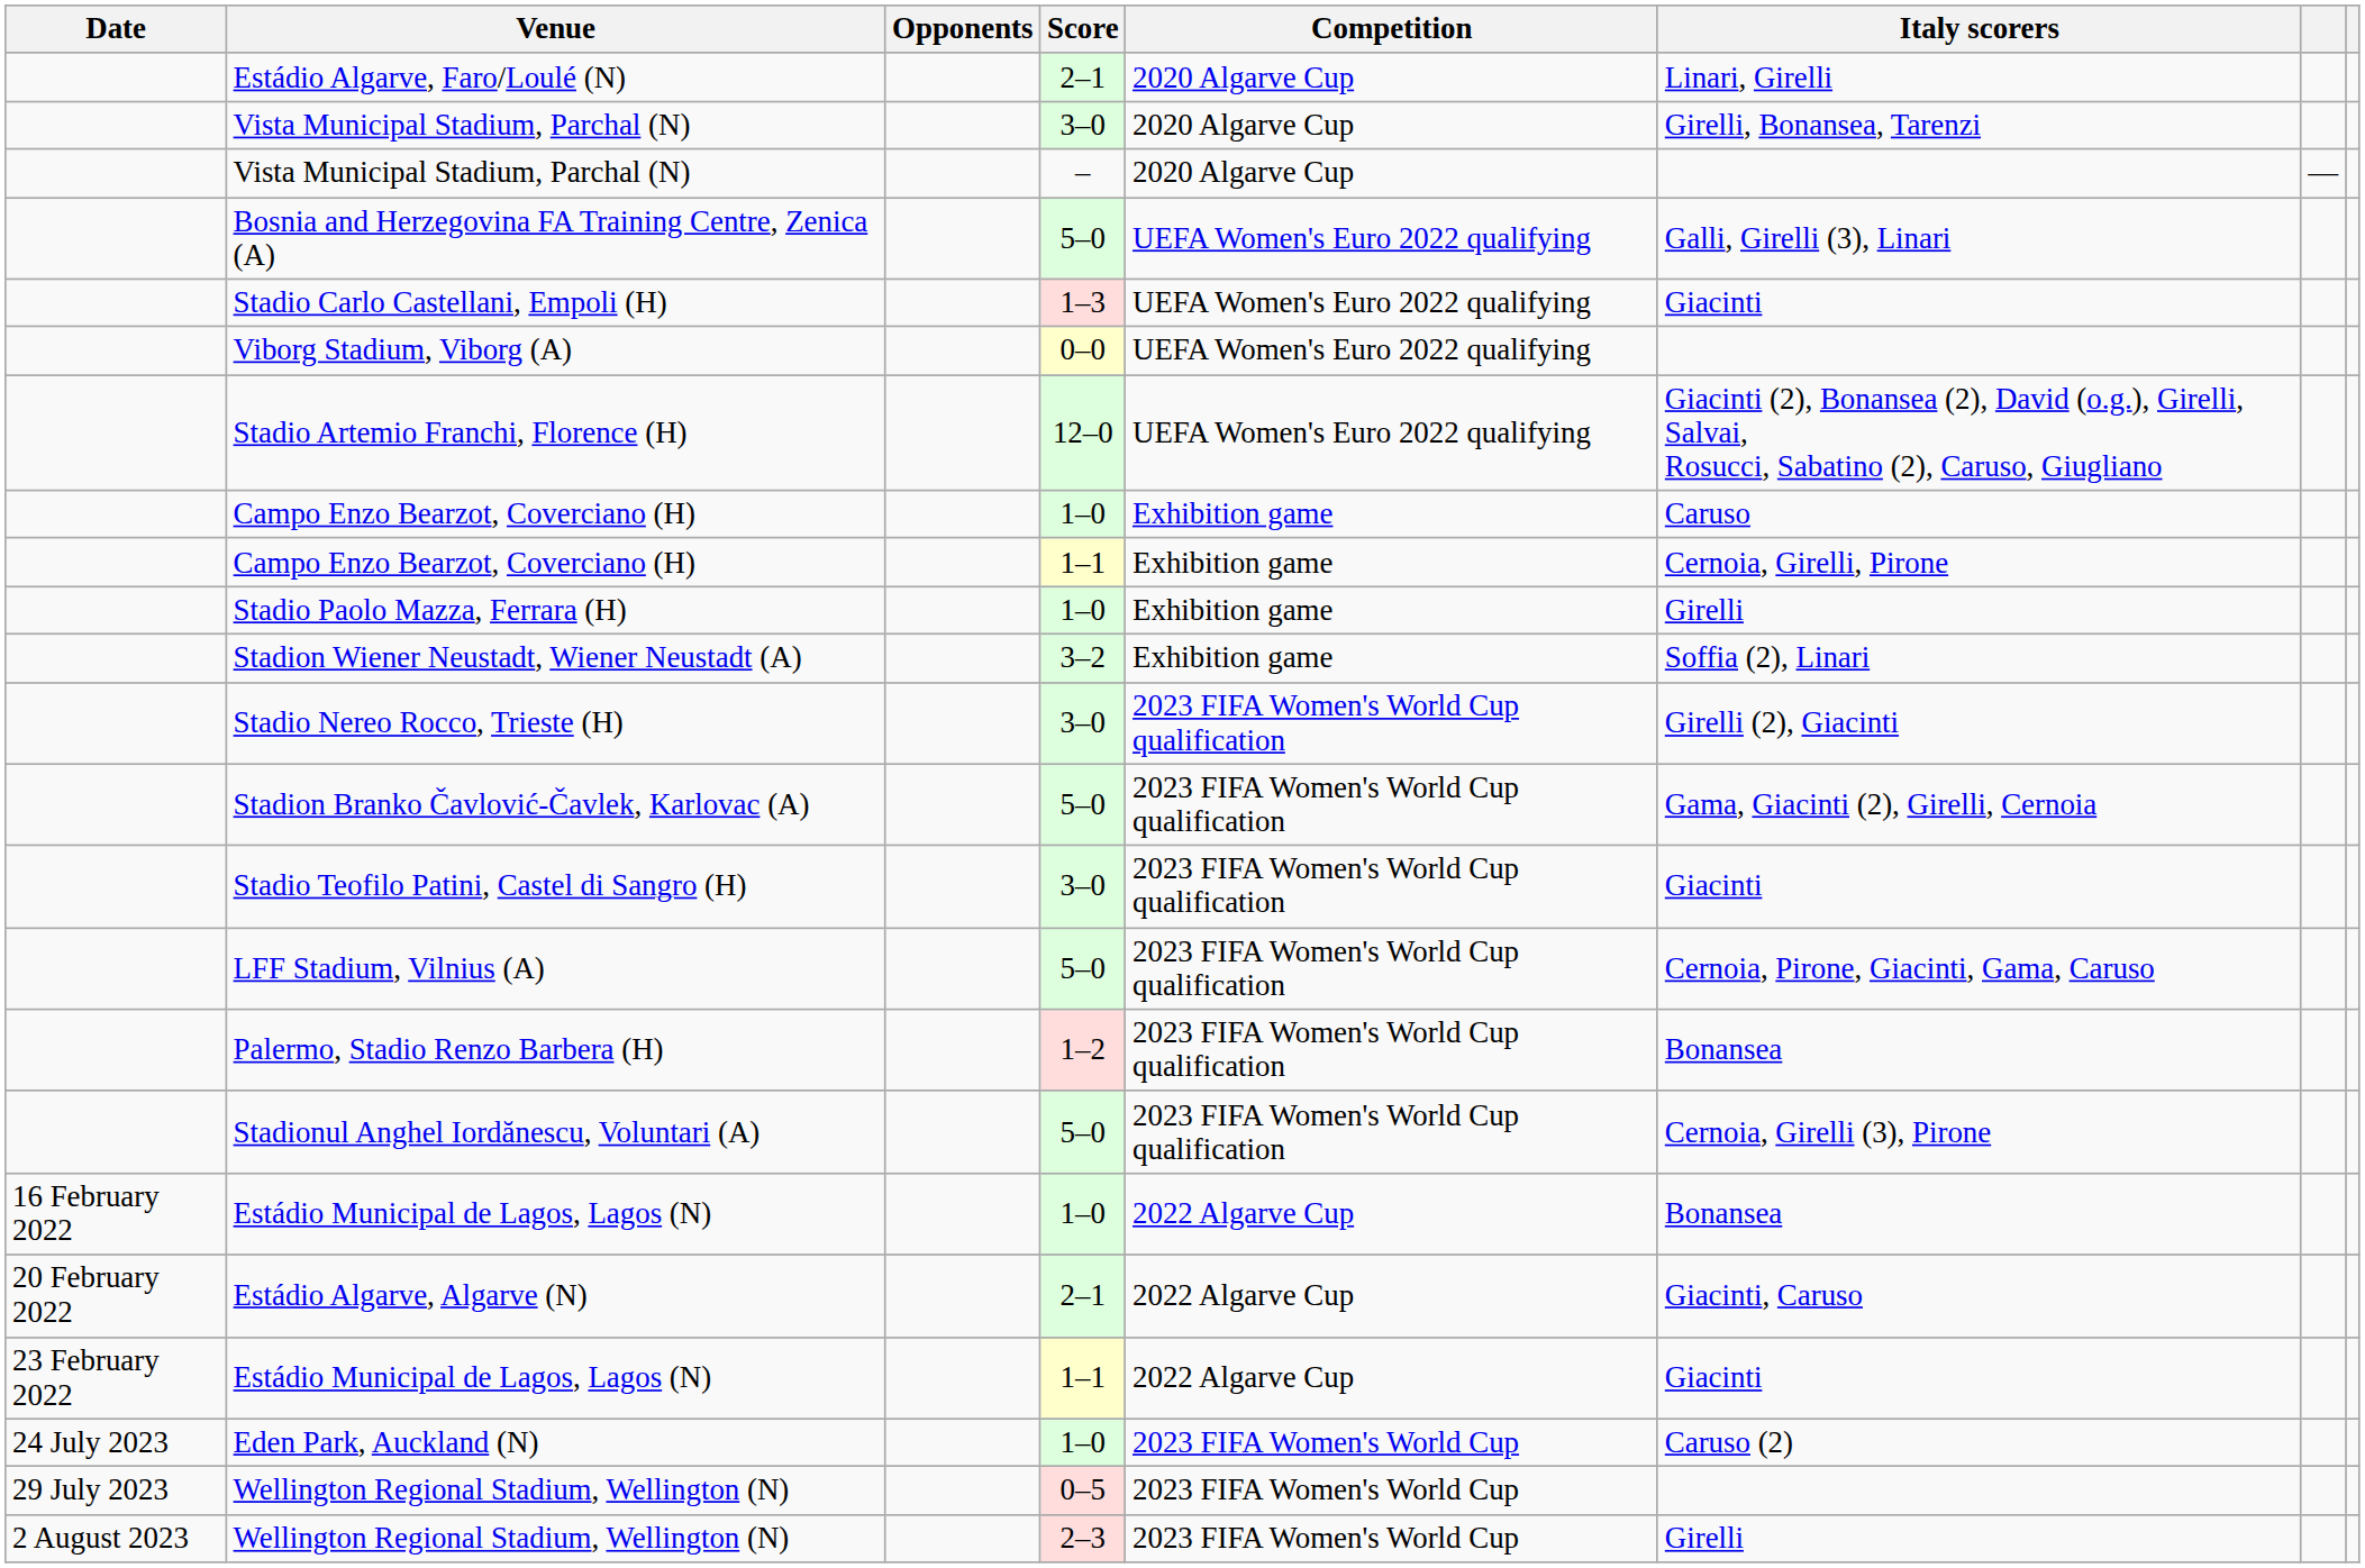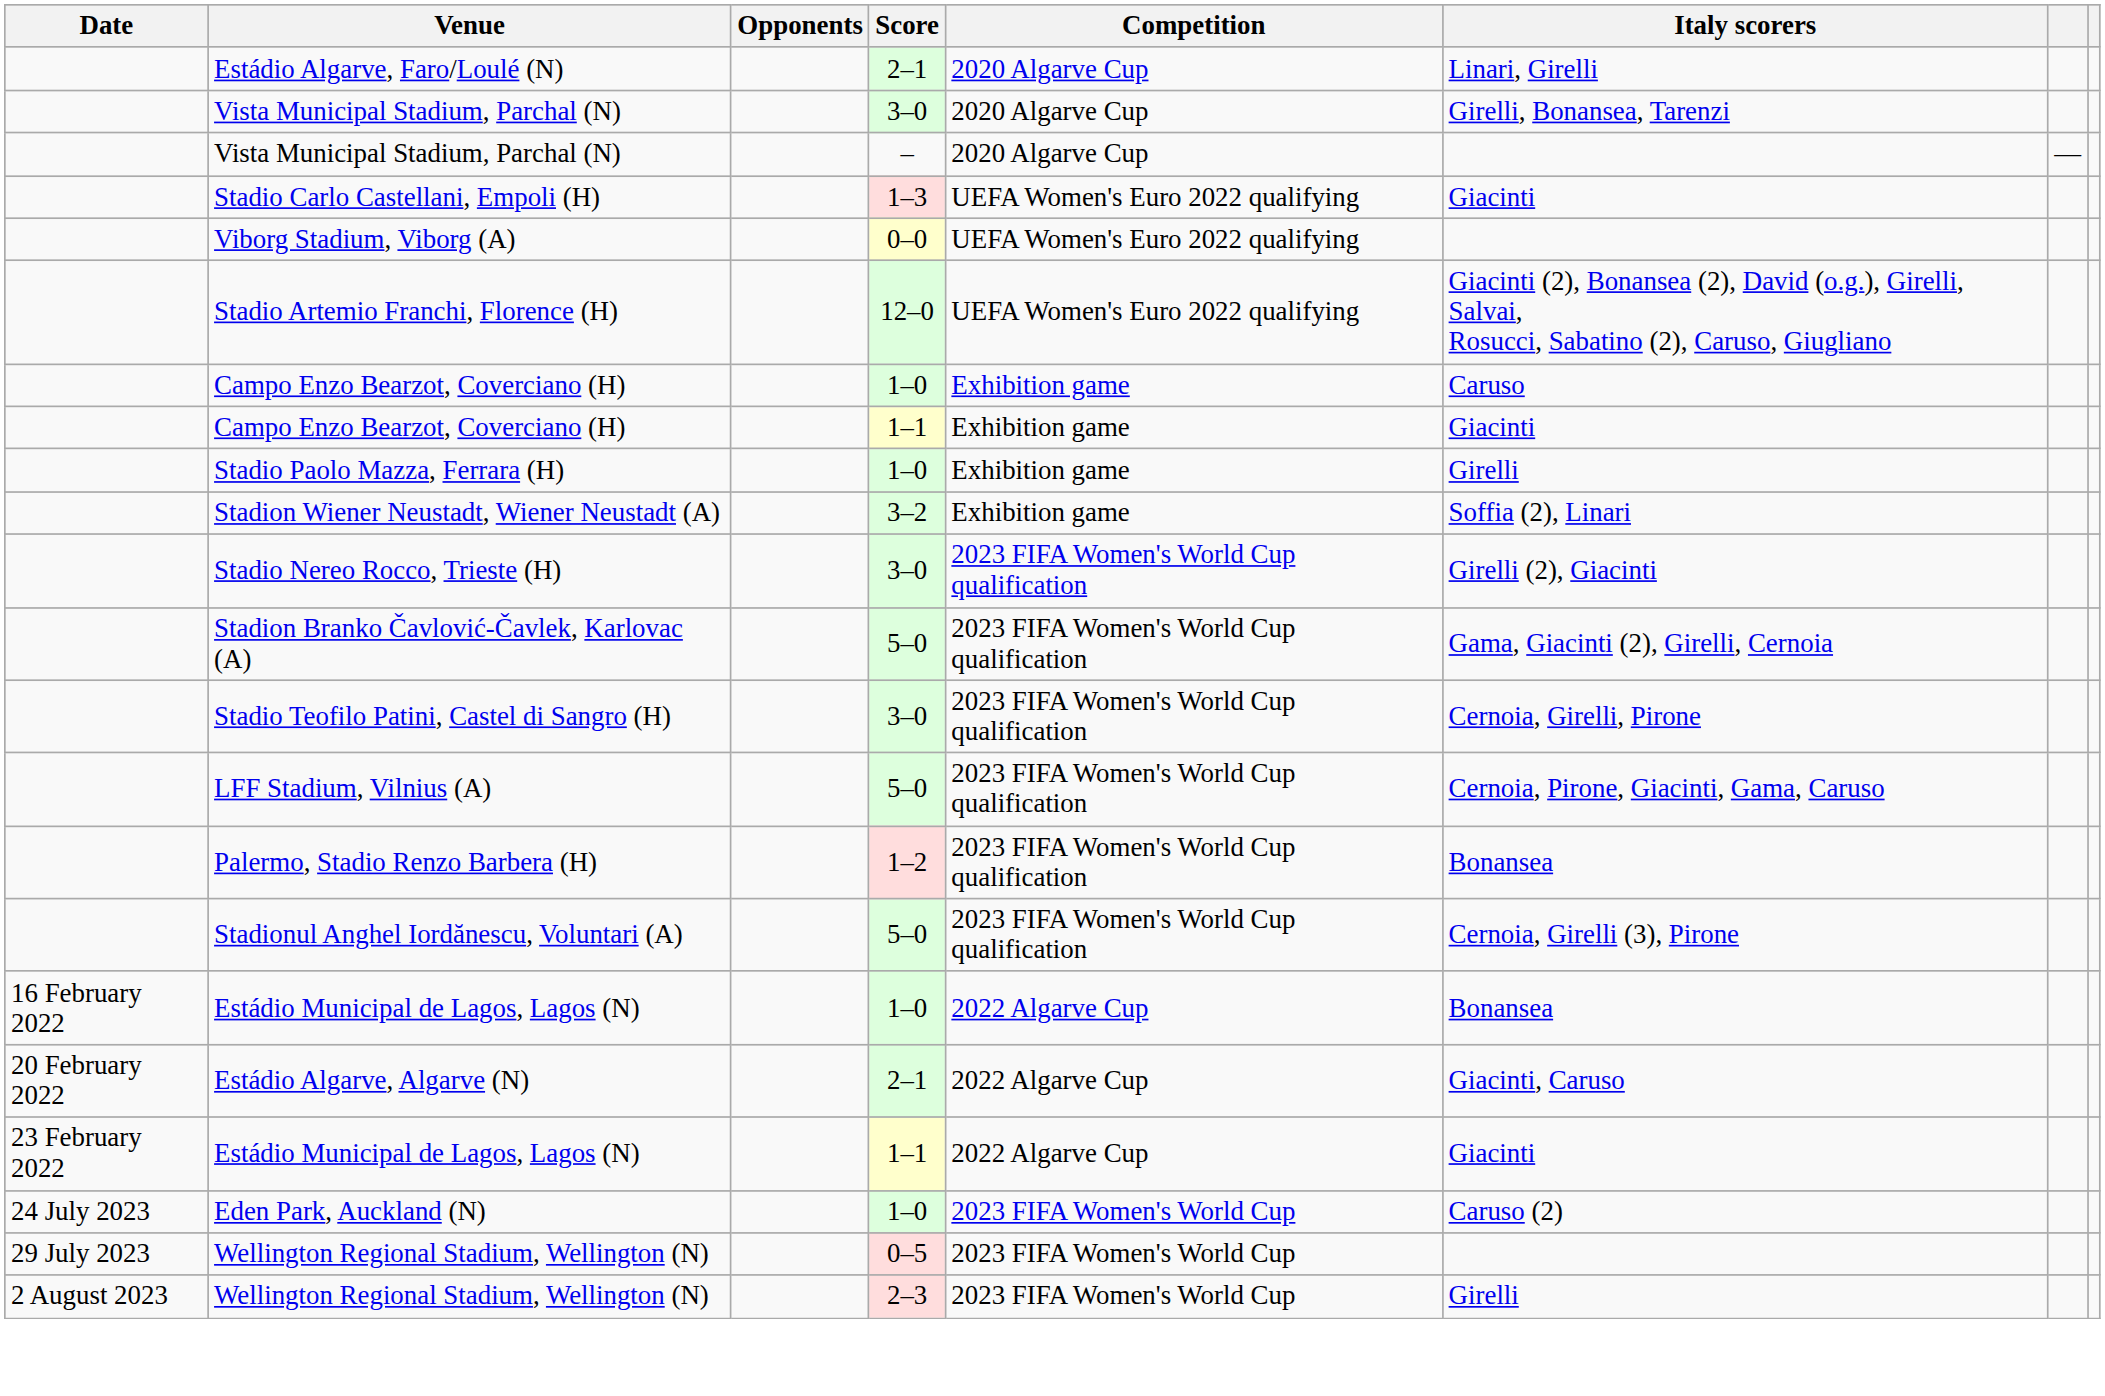 <table class="wikitable sortable">
 <tr>
 <th>Date</th>
 <th>Venue</th>
 <th>Opponents</th>
 <th>Score</th>
 <th>Competition</th>
 <th class=unsortable>Italy scorers</th>
 <th></th>
 <th class=unsortable></th>
 </tr>
 <tr>
 <td></td>
 <td><a href='#'>Estádio Algarve</a>, <a href='#'>Faro</a>/<a href='#'>Loulé</a> (N)</td>
 <td></td>
 <td align=center bgcolor=#ddffdd>2–1</td>
 <td><a href='#'>2020 Algarve Cup</a></td>
 <td><a href='#'>Linari</a>, <a href='#'>Girelli</a></td>
 <td align=center></td>
 <td></td>
 </tr>
 <tr>
 <td></td>
 <td><a href='#'>Vista Municipal Stadium</a>, <a href='#'>Parchal</a> (N)</td>
 <td></td>
 <td align=center bgcolor=#ddffdd>3–0</td>
 <td>2020 Algarve Cup</td>
 <td><a href='#'>Girelli</a>, <a href='#'>Bonansea</a>, <a href='#'>Tarenzi</a></td>
 <td align=center></td>
 <td></td>
 </tr>
 <tr>
 <td></td>
 <td>Vista Municipal Stadium, Parchal (N)</td>
 <td></td>
 <td align=center>–</td>
 <td>2020 Algarve Cup</td>
 <td></td>
 <td align=center>—</td>
-<td></td>
-</tr>
-<tr>
-<td></td>
-<td><a href='#'>Bosnia and Herzegovina FA Training Centre</a>, <a href='#'>Zenica</a> (A)</td>
-<td></td>
-<td align=center bgcolor=#ddffdd>5–0</td>
-<td><a href='#'>UEFA Women's Euro 2022 qualifying</a></td>
-<td><a href='#'>Galli</a>, <a href='#'>Girelli</a> (3), <a href='#'>Linari</a></td>
-<td align=center></td>
 <td></td>
 </tr>
 <tr>
 <td></td>
 <td><a href='#'>Stadio Carlo Castellani</a>, <a href='#'>Empoli</a> (H)</td>
 <td></td>
 <td align=center bgcolor=#ffdddd>1–3</td>
 <td>UEFA Women's Euro 2022 qualifying</td>
 <td><a href='#'>Giacinti</a></td>
 <td align=center></td>
 <td></td>
 </tr>
 <tr>
 <td></td>
 <td><a href='#'>Viborg Stadium</a>, <a href='#'>Viborg</a> (A)</td>
 <td></td>
 <td align=center bgcolor=#ffffcc>0–0</td>
 <td>UEFA Women's Euro 2022 qualifying</td>
 <td></td>
 <td align=center></td>
 <td></td>
 </tr>
 <tr>
 <td></td>
 <td><a href='#'>Stadio Artemio Franchi</a>, <a href='#'>Florence</a> (H)</td>
 <td></td>
 <td align=center bgcolor=#ddffdd>12–0</td>
 <td>UEFA Women's Euro 2022 qualifying</td>
 <td><a href='#'>Giacinti</a> (2), <a href='#'>Bonansea</a> (2), <a href='#'>David</a> (<a href='#'>o.g.</a>), <a href='#'>Girelli</a>, <a href='#'>Salvai</a>,<br><a href='#'>Rosucci</a>, <a href='#'>Sabatino</a> (2), <a href='#'>Caruso</a>, <a href='#'>Giugliano</a></td>
 <td align=center></td>
 <td></td>
 </tr>
 <tr>
 <td></td>
 <td><a href='#'>Campo Enzo Bearzot</a>, <a href='#'>Coverciano</a> (H)</td>
 <td></td>
 <td align=center bgcolor=#ddffdd>1–0</td>
 <td><a href='#'>Exhibition game</a></td>
 <td><a href='#'>Caruso</a></td>
 <td align=center></td>
 <td></td>
 </tr>
 <tr>
 <td></td>
 <td><a href='#'>Campo Enzo Bearzot</a>, <a href='#'>Coverciano</a> (H)</td>
 <td></td>
 <td align=center bgcolor=#ffffcc>1–1</td>
 <td>Exhibition game</td>
-<td><a href='#'>Cernoia</a>, <a href='#'>Girelli</a>, <a href='#'>Pirone</a></td>
+<td><a href='#'>Giacinti</a></td>
 <td align=center></td>
 <td></td>
 </tr>
 <tr>
 <td></td>
 <td><a href='#'>Stadio Paolo Mazza</a>, <a href='#'>Ferrara</a> (H)</td>
 <td></td>
 <td align=center bgcolor=#ddffdd>1–0</td>
 <td>Exhibition game</td>
 <td><a href='#'>Girelli</a></td>
 <td align=center></td>
 <td></td>
 </tr>
 <tr>
 <td></td>
 <td><a href='#'>Stadion Wiener Neustadt</a>, <a href='#'>Wiener Neustadt</a> (A)</td>
 <td></td>
 <td align=center bgcolor=#ddffdd>3–2</td>
 <td>Exhibition game</td>
 <td><a href='#'>Soffia</a> (2), <a href='#'>Linari</a></td>
 <td align=center></td>
 <td></td>
 </tr>
 <tr>
 <td></td>
 <td><a href='#'>Stadio Nereo Rocco</a>, <a href='#'>Trieste</a> (H)</td>
 <td></td>
 <td align=center bgcolor=ddffdd>3–0</td>
 <td><a href='#'>2023 FIFA Women's World Cup qualification</a></td>
 <td><a href='#'>Girelli</a> (2), <a href='#'>Giacinti</a></td>
 <td></td>
 <td></td>
 </tr>
 <tr>
 <td></td>
 <td><a href='#'>Stadion Branko Čavlović-Čavlek</a>, <a href='#'>Karlovac</a> (A)</td>
 <td></td>
 <td align=center bgcolor=ddffdd>5–0</td>
 <td>2023 FIFA Women's World Cup qualification</td>
 <td><a href='#'>Gama</a>, <a href='#'>Giacinti</a> (2), <a href='#'>Girelli</a>, <a href='#'>Cernoia</a></td>
 <td></td>
 <td></td>
 </tr>
 <tr>
 <td></td>
 <td><a href='#'>Stadio Teofilo Patini</a>, <a href='#'>Castel di Sangro</a> (H)</td>
 <td></td>
 <td align=center bgcolor=ddffdd>3–0</td>
 <td>2023 FIFA Women's World Cup qualification</td>
-<td><a href='#'>Giacinti</a></td>
+<td><a href='#'>Cernoia</a>, <a href='#'>Girelli</a>, <a href='#'>Pirone</a></td>
 <td></td>
 <td></td>
 </tr>
 <tr>
 <td></td>
 <td><a href='#'>LFF Stadium</a>, <a href='#'>Vilnius</a> (A)</td>
 <td></td>
 <td align=center bgcolor=ddffdd>5–0</td>
 <td>2023 FIFA Women's World Cup qualification</td>
 <td><a href='#'>Cernoia</a>, <a href='#'>Pirone</a>, <a href='#'>Giacinti</a>, <a href='#'>Gama</a>, <a href='#'>Caruso</a></td>
 <td></td>
 <td></td>
 </tr>
 <tr>
 <td></td>
 <td><a href='#'>Palermo</a>, <a href='#'>Stadio Renzo Barbera</a> (H)</td>
 <td></td>
 <td align=center bgcolor=#ffdddd>1–2</td>
 <td>2023 FIFA Women's World Cup qualification</td>
 <td><a href='#'>Bonansea</a></td>
 <td></td>
 <td></td>
 </tr>
 <tr>
 <td></td>
 <td><a href='#'>Stadionul Anghel Iordănescu</a>, <a href='#'>Voluntari</a> (A)</td>
 <td></td>
 <td align=center bgcolor=ddffdd>5–0</td>
 <td>2023 FIFA Women's World Cup qualification</td>
 <td><a href='#'>Cernoia</a>, <a href='#'>Girelli</a> (3), <a href='#'>Pirone</a></td>
 <td></td>
 <td></td>
 </tr>
 <tr>
 <td>16 February 2022</td>
 <td><a href='#'>Estádio Municipal de Lagos</a>, <a href='#'>Lagos</a> (N)</td>
 <td></td>
 <td align=center bgcolor=ddffdd>1–0</td>
 <td><a href='#'>2022 Algarve Cup</a></td>
 <td><a href='#'>Bonansea</a></td>
 <td></td>
 <td></td>
 </tr>
 <tr>
 <td>20 February 2022</td>
 <td><a href='#'>Estádio Algarve</a>, <a href='#'>Algarve</a> (N)</td>
 <td></td>
 <td align=center bgcolor=ddffdd>2–1</td>
 <td>2022 Algarve Cup</td>
 <td><a href='#'>Giacinti</a>, <a href='#'>Caruso</a></td>
 <td></td>
 <td></td>
 </tr>
 <tr>
 <td>23 February 2022</td>
 <td><a href='#'>Estádio Municipal de Lagos</a>, <a href='#'>Lagos</a> (N)</td>
 <td></td>
 <td align=center bgcolor=#ffffcc>1–1</td>
 <td>2022 Algarve Cup</td>
 <td><a href='#'>Giacinti</a></td>
 <td></td>
 <td></td>
 </tr>
 <tr>
 <td>24 July 2023</td>
 <td><a href='#'>Eden Park</a>, <a href='#'>Auckland</a> (N)</td>
 <td></td>
 <td align=center bgcolor=ddffdd>1–0</td>
 <td><a href='#'>2023 FIFA Women's World Cup</a></td>
 <td><a href='#'>Caruso</a> (2)</td>
 <td align=center></td>
 <td></td>
 </tr>
 <tr>
 <td>29 July 2023</td>
 <td><a href='#'>Wellington Regional Stadium</a>, <a href='#'>Wellington</a> (N)</td>
 <td></td>
 <td align=center bgcolor=#ffdddd>0–5</td>
 <td>2023 FIFA Women's World Cup</td>
 <td></td>
 <td align=center></td>
 <td></td>
 </tr>
 <tr>
 <td>2 August 2023</td>
 <td><a href='#'>Wellington Regional Stadium</a>, <a href='#'>Wellington</a> (N)</td>
 <td></td>
 <td align=center bgcolor=#ffdddd>2–3</td>
 <td>2023 FIFA Women's World Cup</td>
 <td><a href='#'>Girelli</a></td>
 <td align=center></td>
 <td></td>
 </tr>
 </table>
